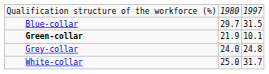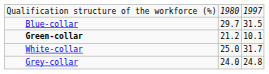 <table class="wikitable" style="margin:auto">
 <tr>
 <td>Qualification structure of the workforce (%)</td>
 <td><em>1980</em></td>
 <td><em>1997</em></td>
 </tr>
 <tr>
 <td>    <a href='#'>Blue-collar</a></td>
 <td style="text-align:center">29.7</td>
 <td style="text-align:center">31.5</td>
 </tr>
 <tr>
 <td>    <strong>Green-collar</strong></td>
-<td style="text-align:center">21.9</td>
+<td style="text-align:center">21.2</td>
 <td style="text-align:center">10.1</td>
+</tr>
+<tr>
+<td>    <a href='#'>White-collar</a></td>
+<td style="text-align:center">25.0</td>
+<td style="text-align:center">31.7</td>
 </tr>
 <tr>
 <td>    <a href='#'>Grey-collar</a></td>
 <td style="text-align:center">24.0</td>
 <td style="text-align:center">24.8</td>
 </tr>
-<tr>
-<td>    <a href='#'>White-collar</a></td>
-<td style="text-align:center">25.0</td>
-<td style="text-align:center">31.7</td>
-</tr>
 </table>
